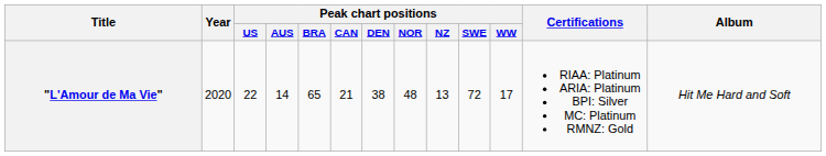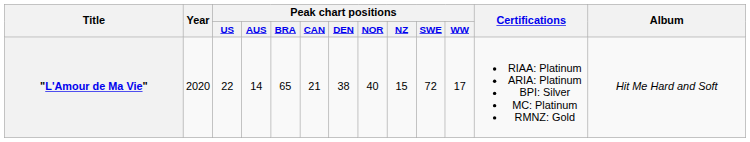 <table class="wikitable plainrowheaders" style="text-align:center;" border="1">
 <tr>
 <th scope="col" rowspan="2"  style="width:16em;">Title</th>
 <th scope="col" rowspan="2" style="width:1em;">Year</th>
 <th scope="col" colspan="9">Peak chart positions</th>
 <th scope="col" rowspan="2" style="width:10em;"><a href='#'>Certifications</a></th>
 <th scope="col" rowspan="2" style="width:14em;">Album</th>
 </tr>
 <tr>
 <th scope="col" style="width:2.5em;font-size:90%;"><a href='#'>US</a><br></th>
 <th scope="col" style="width:2.5em;font-size:90%;"><a href='#'>AUS</a><br></th>
 <th scope="col" style="width:2.5em;font-size:90%;"><a href='#'>BRA</a><br></th>
 <th scope="col" style="width:2.5em;font-size:90%;"><a href='#'>CAN</a><br></th>
 <th scope="col" style="width:2.5em;font-size:90%;"><a href='#'>DEN</a><br></th>
 <th scope="col" style="width:2.5em;font-size:90%;"><a href='#'>NOR</a><br></th>
 <th scope="col" style="width:2.5em;font-size:90%;"><a href='#'>NZ</a><br></th>
 <th scope="col" style="width:2.5em;font-size:90%;"><a href='#'>SWE</a><br></th>
 <th scope="col" style="width:2.5em;font-size:90%;"><a href='#'>WW</a><br></th>
 </tr>
 <tr>
 <th scope="row">"<a href='#'>L'Amour de Ma Vie</a>"</th>
 <td>2020</td>
 <td>22</td>
 <td>14</td>
 <td>65</td>
 <td>21</td>
 <td>38</td>
-<td>48</td>
-<td>13</td>
+<td>40</td>
+<td>15</td>
 <td>72</td>
 <td>17</td>
 <td><br><ul><li>RIAA: Platinum</li><li>ARIA: Platinum</li><li>BPI: Silver</li><li>MC: Platinum</li><li>RMNZ: Gold</li></ul></td>
 <td><em>Hit Me Hard and Soft</em></td>
 </tr>
 </table>
